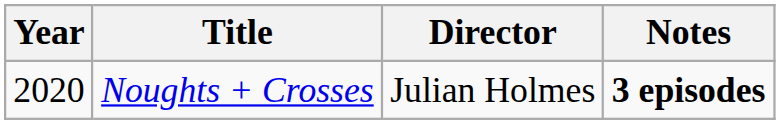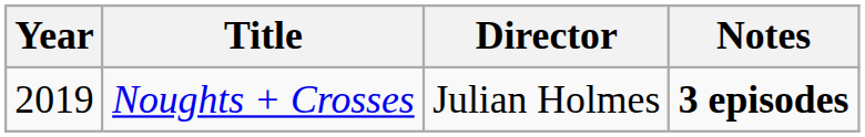 <table class="wikitable">
 <tr>
 <th>Year</th>
 <th>Title</th>
 <th>Director</th>
 <th>Notes</th>
 </tr>
 <tr>
-<td>2020</td>
+<td>2019</td>
 <td><em><a href='#'>Noughts + Crosses</a></em></td>
 <td>Julian Holmes</td>
 <td><strong>3 episodes</strong></td>
 </tr>
 </table>
